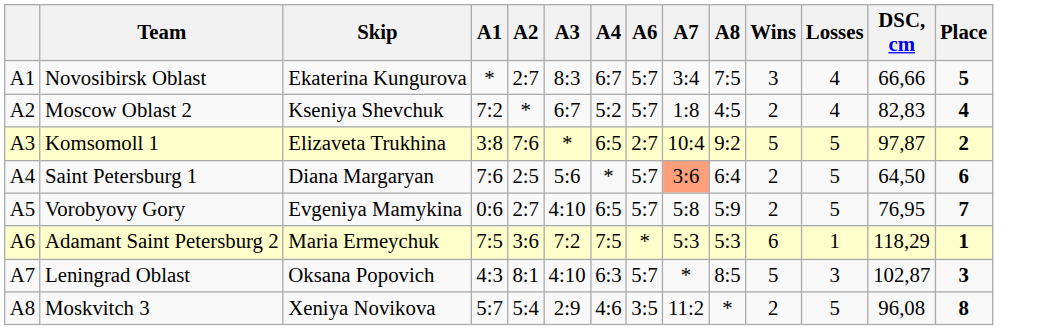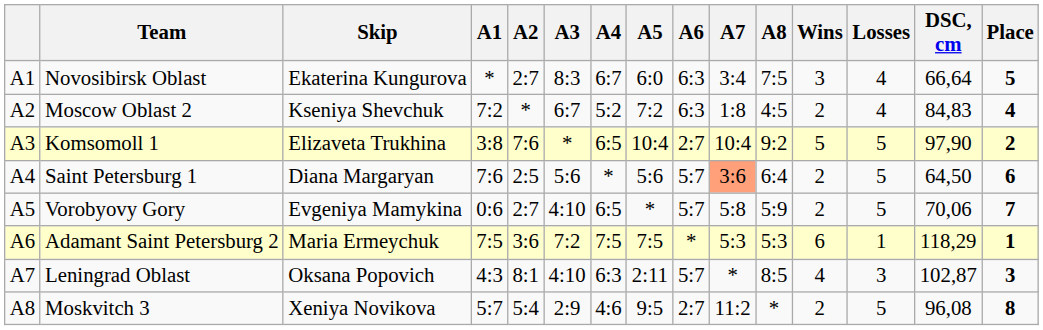 <table class=wikitable style="text-align: center;">
 <tr>
 <th width=20></th>
 <th>Team</th>
 <th>Skip</th>
 <th width=20>А1</th>
 <th width=20>А2</th>
 <th width=20>А3</th>
 <th width=20>А4</th>
+<th width=20>А5</th>
 <th width=20>А6</th>
 <th width=20>А7</th>
 <th width=20>А8</th>
 <th width=20>Wins</th>
 <th width=20>Losses</th>
 <th width=30>DSC, <a href='#'>cm</a></th>
 <th width=20>Place</th>
 </tr>
 <tr>
 <td>А1</td>
 <td align="left">Novosibirsk Oblast</td>
 <td align="left">Ekaterina Kungurova</td>
 <td>*</td>
 <td>2:7</td>
 <td>8:3</td>
 <td>6:7</td>
-<td>5:7</td>
+<td>6:0</td>
+<td>6:3</td>
 <td>3:4</td>
 <td>7:5</td>
 <td>3</td>
 <td>4</td>
-<td>66,66</td>
+<td>66,64</td>
 <td><strong>5</strong></td>
 </tr>
 <tr>
 <td>А2</td>
 <td align="left">Moscow Oblast 2</td>
 <td align="left">Kseniya Shevchuk</td>
 <td>7:2</td>
 <td>*</td>
 <td>6:7</td>
 <td>5:2</td>
-<td>5:7</td>
+<td>7:2</td>
+<td>6:3</td>
 <td>1:8</td>
 <td>4:5</td>
 <td>2</td>
 <td>4</td>
-<td>82,83</td>
+<td>84,83</td>
 <td><strong>4</strong></td>
 </tr>
 <tr bgcolor=#ffc>
 <td>А3</td>
 <td align="left">Komsomoll 1</td>
 <td align="left">Elizaveta Trukhina</td>
 <td>3:8</td>
 <td>7:6</td>
 <td>*</td>
 <td>6:5</td>
+<td>10:4</td>
 <td>2:7</td>
 <td>10:4</td>
 <td>9:2</td>
 <td>5</td>
 <td>5</td>
-<td>97,87</td>
+<td>97,90</td>
 <td><strong>2</strong></td>
 </tr>
 <tr>
 <td>А4</td>
 <td align="left">Saint Petersburg 1</td>
 <td align="left">Diana Margaryan</td>
 <td>7:6</td>
 <td>2:5</td>
 <td>5:6</td>
 <td>*</td>
+<td>5:6</td>
 <td>5:7</td>
 <td style="background: lightsalmon;">3:6</td>
 <td>6:4</td>
 <td>2</td>
 <td>5</td>
 <td>64,50</td>
 <td><strong>6</strong></td>
 </tr>
 <tr>
 <td>А5</td>
 <td align="left">Vorobyovy Gory</td>
 <td align="left">Evgeniya Mamykina</td>
 <td>0:6</td>
 <td>2:7</td>
 <td>4:10</td>
 <td>6:5</td>
+<td>*</td>
 <td>5:7</td>
 <td>5:8</td>
 <td>5:9</td>
 <td>2</td>
 <td>5</td>
-<td>76,95</td>
+<td>70,06</td>
 <td><strong>7</strong></td>
 </tr>
 <tr bgcolor=#ffc>
 <td>А6</td>
 <td align="left">Adamant Saint Petersburg 2</td>
 <td align="left">Maria Ermeychuk</td>
 <td>7:5</td>
 <td>3:6</td>
 <td>7:2</td>
+<td>7:5</td>
 <td>7:5</td>
 <td>*</td>
 <td>5:3</td>
 <td>5:3</td>
 <td>6</td>
 <td>1</td>
 <td>118,29</td>
 <td><strong>1</strong></td>
 </tr>
 <tr>
 <td>А7</td>
 <td align="left">Leningrad Oblast</td>
 <td align="left">Oksana Popovich</td>
 <td>4:3</td>
 <td>8:1</td>
 <td>4:10</td>
 <td>6:3</td>
+<td>2:11</td>
 <td>5:7</td>
 <td>*</td>
 <td>8:5</td>
-<td>5</td>
+<td>4</td>
 <td>3</td>
 <td>102,87</td>
 <td><strong>3</strong></td>
 </tr>
 <tr>
 <td>А8</td>
 <td align="left">Moskvitch 3</td>
 <td align="left">Xeniya Novikova</td>
 <td>5:7</td>
 <td>5:4</td>
 <td>2:9</td>
 <td>4:6</td>
-<td>3:5</td>
+<td>9:5</td>
+<td>2:7</td>
 <td>11:2</td>
 <td>*</td>
 <td>2</td>
 <td>5</td>
 <td>96,08</td>
 <td><strong>8</strong></td>
 </tr>
 </table>
